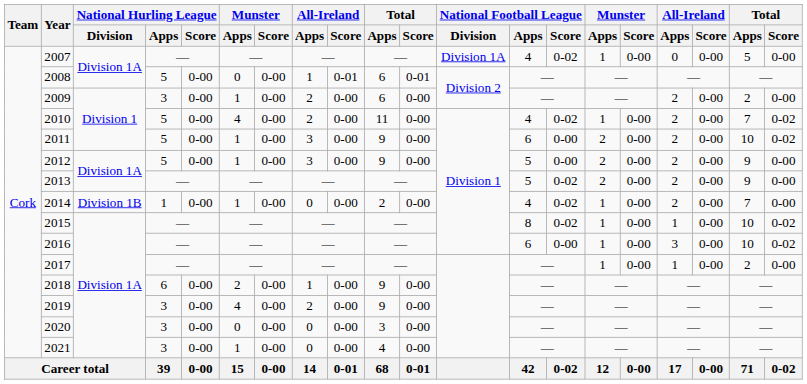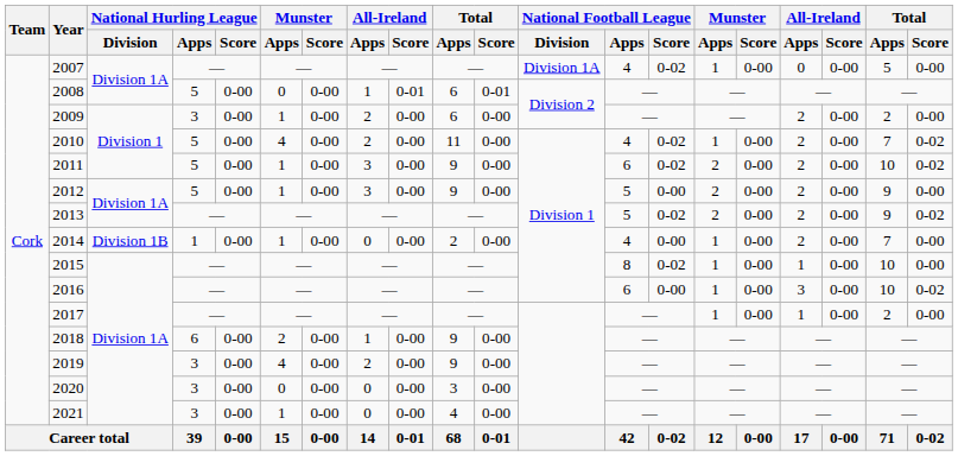 <table class="wikitable" style="text-align:center">
 <tr>
 <th rowspan="2">Team</th>
 <th rowspan="2">Year</th>
 <th colspan="3"><a href='#'>National Hurling League</a></th>
 <th colspan="2"><a href='#'>Munster</a></th>
 <th colspan="2"><a href='#'>All-Ireland</a></th>
 <th colspan="2">Total</th>
 <th colspan="3"><a href='#'>National Football League</a></th>
 <th colspan="2"><a href='#'>Munster</a></th>
 <th colspan="2"><a href='#'>All-Ireland</a></th>
 <th colspan="2">Total</th>
 </tr>
 <tr>
 <th>Division</th>
 <th>Apps</th>
 <th>Score</th>
 <th>Apps</th>
 <th>Score</th>
 <th>Apps</th>
 <th>Score</th>
 <th>Apps</th>
 <th>Score</th>
 <th>Division</th>
 <th>Apps</th>
 <th>Score</th>
 <th>Apps</th>
 <th>Score</th>
 <th>Apps</th>
 <th>Score</th>
 <th>Apps</th>
 <th>Score</th>
 </tr>
 <tr>
 <td rowspan="15"><a href='#'>Cork</a></td>
 <td>2007</td>
 <td rowspan="2"><a href='#'>Division 1A</a></td>
 <td colspan=2>—</td>
 <td colspan=2>—</td>
 <td colspan=2>—</td>
 <td colspan=2>—</td>
 <td rowspan="1"><a href='#'>Division 1A</a></td>
 <td>4</td>
 <td>0-02</td>
 <td>1</td>
 <td>0-00</td>
 <td>0</td>
 <td>0-00</td>
 <td>5</td>
 <td>0-00</td>
 </tr>
 <tr>
 <td>2008</td>
 <td>5</td>
 <td>0-00</td>
 <td>0</td>
 <td>0-00</td>
 <td>1</td>
 <td>0-01</td>
 <td>6</td>
 <td>0-01</td>
 <td rowspan="2"><a href='#'>Division 2</a></td>
 <td colspan=2>—</td>
 <td colspan=2>—</td>
 <td colspan=2>—</td>
 <td colspan=2>—</td>
 </tr>
 <tr>
 <td>2009</td>
 <td rowspan="3"><a href='#'>Division 1</a></td>
 <td>3</td>
 <td>0-00</td>
 <td>1</td>
 <td>0-00</td>
 <td>2</td>
 <td>0-00</td>
 <td>6</td>
 <td>0-00</td>
 <td colspan=2>—</td>
 <td colspan=2>—</td>
 <td>2</td>
 <td>0-00</td>
 <td>2</td>
 <td>0-00</td>
 </tr>
 <tr>
 <td>2010</td>
 <td>5</td>
 <td>0-00</td>
 <td>4</td>
 <td>0-00</td>
 <td>2</td>
 <td>0-00</td>
 <td>11</td>
 <td>0-00</td>
 <td rowspan="7"><a href='#'>Division 1</a></td>
 <td>4</td>
 <td>0-02</td>
 <td>1</td>
 <td>0-00</td>
 <td>2</td>
 <td>0-00</td>
 <td>7</td>
 <td>0-02</td>
 </tr>
 <tr>
 <td>2011</td>
 <td>5</td>
 <td>0-00</td>
 <td>1</td>
 <td>0-00</td>
 <td>3</td>
 <td>0-00</td>
 <td>9</td>
 <td>0-00</td>
 <td>6</td>
-<td>0-00</td>
+<td>0-02</td>
 <td>2</td>
 <td>0-00</td>
 <td>2</td>
 <td>0-00</td>
 <td>10</td>
 <td>0-02</td>
 </tr>
 <tr>
 <td>2012</td>
 <td rowspan="2"><a href='#'>Division 1A</a></td>
 <td>5</td>
 <td>0-00</td>
 <td>1</td>
 <td>0-00</td>
 <td>3</td>
 <td>0-00</td>
 <td>9</td>
 <td>0-00</td>
 <td>5</td>
 <td>0-00</td>
 <td>2</td>
 <td>0-00</td>
 <td>2</td>
 <td>0-00</td>
 <td>9</td>
 <td>0-00</td>
 </tr>
 <tr>
 <td>2013</td>
 <td colspan=2>—</td>
 <td colspan=2>—</td>
 <td colspan=2>—</td>
 <td colspan=2>—</td>
 <td>5</td>
 <td>0-02</td>
 <td>2</td>
 <td>0-00</td>
 <td>2</td>
 <td>0-00</td>
 <td>9</td>
-<td>0-00</td>
+<td>0-02</td>
 </tr>
 <tr>
 <td>2014</td>
 <td rowspan="1"><a href='#'>Division 1B</a></td>
 <td>1</td>
 <td>0-00</td>
 <td>1</td>
 <td>0-00</td>
 <td>0</td>
 <td>0-00</td>
 <td>2</td>
 <td>0-00</td>
 <td>4</td>
-<td>0-02</td>
+<td>0-00</td>
 <td>1</td>
 <td>0-00</td>
 <td>2</td>
 <td>0-00</td>
 <td>7</td>
 <td>0-00</td>
 </tr>
 <tr>
 <td>2015</td>
 <td rowspan="7"><a href='#'>Division 1A</a></td>
 <td colspan=2>—</td>
 <td colspan=2>—</td>
 <td colspan=2>—</td>
 <td colspan=2>—</td>
 <td>8</td>
 <td>0-02</td>
 <td>1</td>
 <td>0-00</td>
 <td>1</td>
 <td>0-00</td>
 <td>10</td>
-<td>0-02</td>
+<td>0-00</td>
 </tr>
 <tr>
 <td>2016</td>
 <td colspan=2>—</td>
 <td colspan=2>—</td>
 <td colspan=2>—</td>
 <td colspan=2>—</td>
 <td>6</td>
 <td>0-00</td>
 <td>1</td>
 <td>0-00</td>
 <td>3</td>
 <td>0-00</td>
 <td>10</td>
 <td>0-02</td>
 </tr>
 <tr>
 <td>2017</td>
 <td colspan=2>—</td>
 <td colspan=2>—</td>
 <td colspan=2>—</td>
 <td colspan=2>—</td>
 <td rowspan="5"></td>
 <td colspan=2>—</td>
 <td>1</td>
 <td>0-00</td>
 <td>1</td>
 <td>0-00</td>
 <td>2</td>
 <td>0-00</td>
 </tr>
 <tr>
 <td>2018</td>
 <td>6</td>
 <td>0-00</td>
 <td>2</td>
 <td>0-00</td>
 <td>1</td>
 <td>0-00</td>
 <td>9</td>
 <td>0-00</td>
 <td colspan=2>—</td>
 <td colspan=2>—</td>
 <td colspan=2>—</td>
 <td colspan=2>—</td>
 </tr>
 <tr>
 <td>2019</td>
 <td>3</td>
 <td>0-00</td>
 <td>4</td>
 <td>0-00</td>
 <td>2</td>
 <td>0-00</td>
 <td>9</td>
 <td>0-00</td>
 <td colspan=2>—</td>
 <td colspan=2>—</td>
 <td colspan=2>—</td>
 <td colspan=2>—</td>
 </tr>
 <tr>
 <td>2020</td>
 <td>3</td>
 <td>0-00</td>
 <td>0</td>
 <td>0-00</td>
 <td>0</td>
 <td>0-00</td>
 <td>3</td>
 <td>0-00</td>
 <td colspan=2>—</td>
 <td colspan=2>—</td>
 <td colspan=2>—</td>
 <td colspan=2>—</td>
 </tr>
 <tr>
 <td>2021</td>
 <td>3</td>
 <td>0-00</td>
 <td>1</td>
 <td>0-00</td>
 <td>0</td>
 <td>0-00</td>
 <td>4</td>
 <td>0-00</td>
 <td colspan=2>—</td>
 <td colspan=2>—</td>
 <td colspan=2>—</td>
 <td colspan=2>—</td>
 </tr>
 <tr>
 <th colspan="3">Career total</th>
 <th>39</th>
 <th>0-00</th>
 <th>15</th>
 <th>0-00</th>
 <th>14</th>
 <th>0-01</th>
 <th>68</th>
 <th>0-01</th>
 <th></th>
 <th>42</th>
 <th>0-02</th>
 <th>12</th>
 <th>0-00</th>
 <th>17</th>
 <th>0-00</th>
 <th>71</th>
 <th>0-02</th>
 </tr>
 </table>
